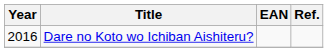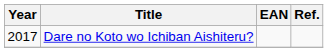 <table class="wikitable">
 <tr>
 <th>Year</th>
 <th>Title</th>
 <th>EAN</th>
 <th>Ref.</th>
 </tr>
 <tr>
-<td>2016</td>
+<td>2017</td>
 <td><a href='#'>Dare no Koto wo Ichiban Aishiteru?</a></td>
 <td></td>
 <td></td>
 </tr>
 <tr>
 </tr>
 </table>
